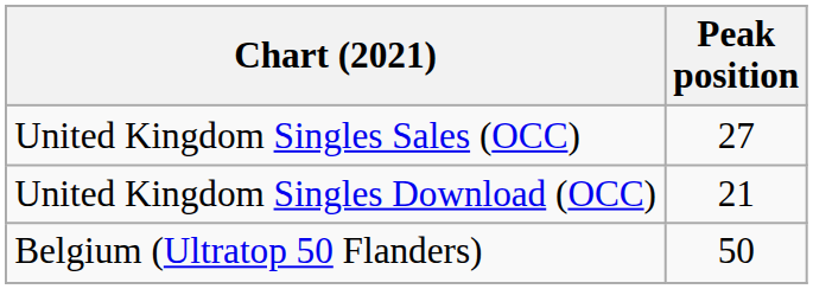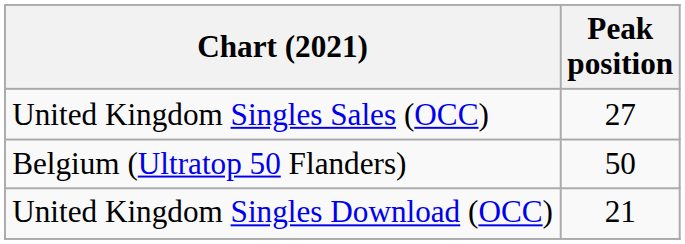 <table class="wikitable plainrowheaders" style="text-align:left">
 <tr>
 <th>Chart (2021)</th>
 <th>Peak<br>position</th>
 </tr>
 <tr>
 <td>United Kingdom <a href='#'>Singles Sales</a> (<a href='#'>OCC</a>)</td>
 <td align="center">27</td>
 </tr>
 <tr>
+<td>Belgium (<a href='#'>Ultratop 50</a> Flanders)</td>
+<td align="center">50</td>
+</tr>
+<tr>
 <td>United Kingdom <a href='#'>Singles Download</a> (<a href='#'>OCC</a>)</td>
 <td align="center">21</td>
 </tr>
-<tr>
-<td>Belgium (<a href='#'>Ultratop 50</a> Flanders)</td>
-<td align="center">50</td>
-</tr>
 </table>
